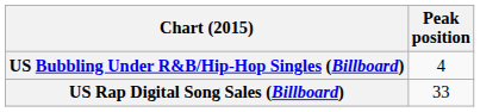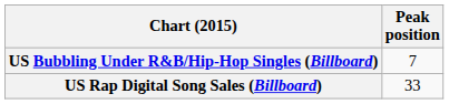 <table class="wikitable sortable plainrowheaders" style="text-align:center">
 <tr>
 <th scope="col">Chart (2015)</th>
 <th scope="col">Peak<br>position</th>
 </tr>
 <tr>
 <th scope="row">US <a href='#'>Bubbling Under R&B/Hip-Hop Singles</a> (<em><a href='#'>Billboard</a></em>)</th>
-<td style="text-align:center;">4</td>
+<td style="text-align:center;">7</td>
 </tr>
 <tr>
 <th scope="row">US Rap Digital Song Sales (<em><a href='#'>Billboard</a></em>)</th>
 <td style="text-align:center;">33</td>
 </tr>
 </table>
